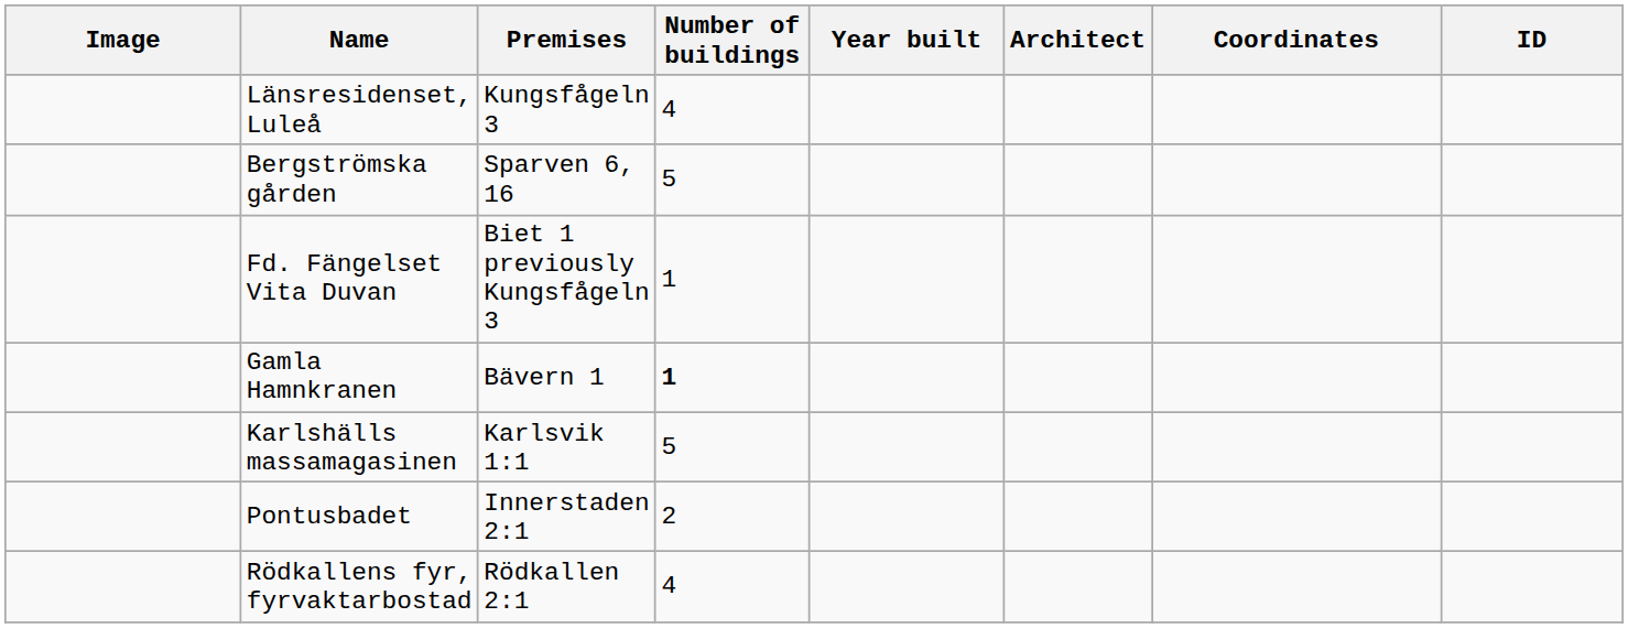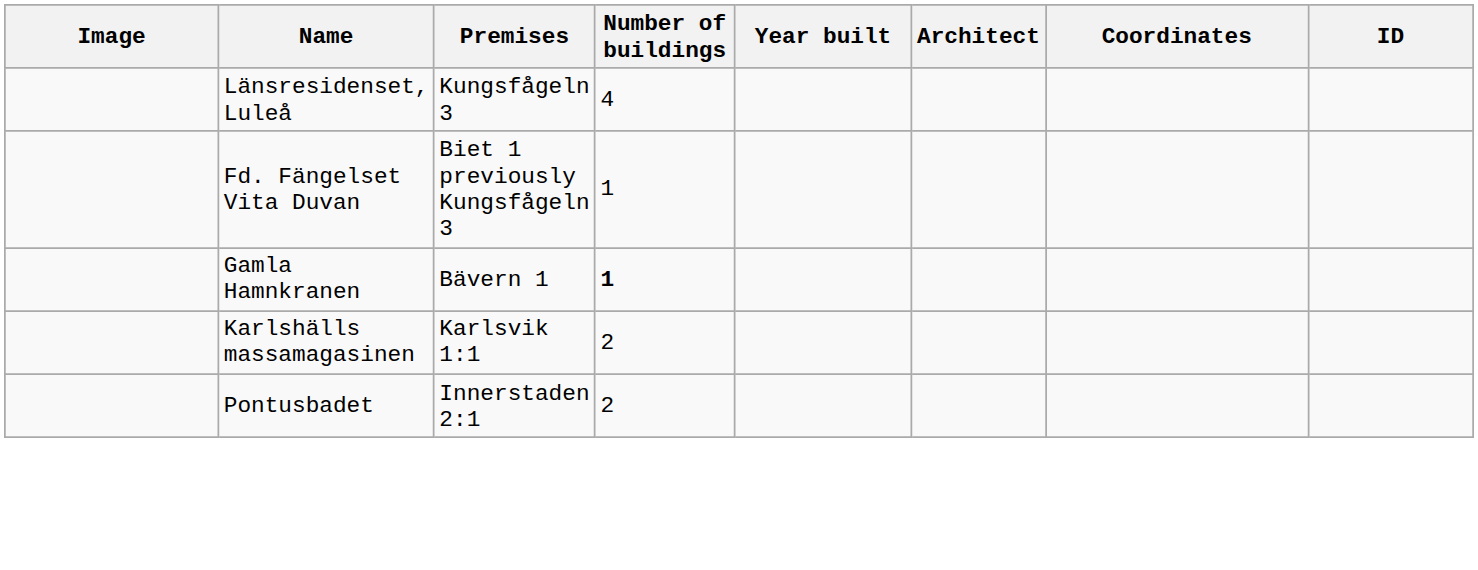 <table class="wikitable" width="95%">
 <tr>
 <th width="150">Image</th>
 <th>Name</th>
 <th>Premises</th>
 <th width="75">Number of<br>buildings</th>
 <th width="120">Year built</th>
 <th>Architect</th>
 <th width="170">Coordinates</th>
 <th width="120">ID</th>
 </tr>
 <tr>
 <td></td>
 <td>Länsresidenset, Luleå</td>
 <td>Kungsfågeln 3</td>
 <td>4</td>
-<td></td>
-<td></td>
-<td></td>
-<td></td>
-</tr>
-<tr>
-<td></td>
-<td Bergströmska gården, Luleå>Bergströmska gården</td>
-<td>Sparven 6, 16</td>
-<td>5</td>
 <td></td>
 <td></td>
 <td></td>
 <td></td>
 </tr>
 <tr>
 <td></td>
 <td>Fd. Fängelset Vita Duvan</td>
 <td>Biet 1<br>previously Kungsfågeln 3</td>
 <td>1</td>
 <td></td>
 <td></td>
 <td></td>
 <td></td>
 </tr>
 <tr>
 <td></td>
 <td Södra hamn, Luleå>Gamla Hamnkranen</td>
 <td>Bävern 1</td>
 <td><strong>1</strong></td>
 <td></td>
 <td></td>
 <td></td>
 <td></td>
 </tr>
 <tr>
 <td></td>
 <td>Karlshälls massamagasinen</td>
 <td>Karlsvik 1:1</td>
-<td>5</td>
+<td>2</td>
 <td></td>
 <td></td>
 <td></td>
 <td></td>
 </tr>
 <tr>
 <td></td>
 <td>Pontusbadet</td>
 <td>Innerstaden 2:1</td>
 <td>2</td>
 <td></td>
 <td></td>
 <td></td>
 <td></td>
 </tr>
-<tr>
-<td></td>
-<td Rödkallen>Rödkallens fyr, fyrvaktarbostad</td>
-<td>Rödkallen 2:1</td>
-<td>4</td>
-<td></td>
-<td></td>
-<td></td>
-<td></td>
-</tr>
 </table>
